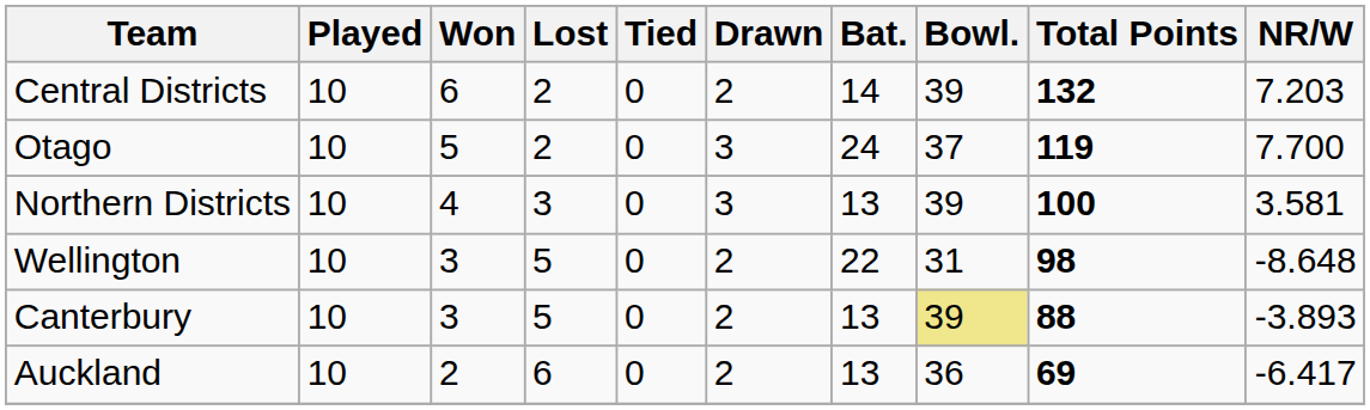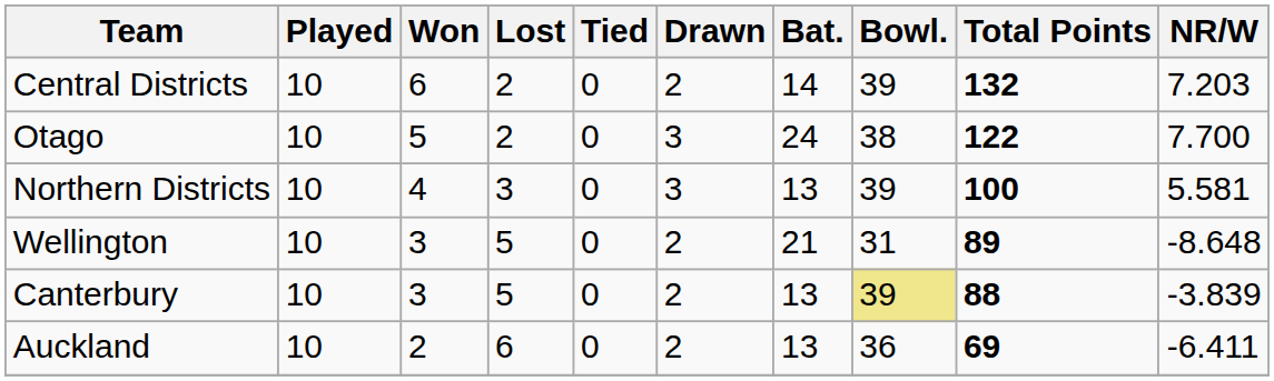 <table class="wikitable">
 <tr>
 <th><strong>Team</strong></th>
 <th>Played</th>
 <th>Won</th>
 <th>Lost</th>
 <th>Tied</th>
 <th>Drawn</th>
 <th>Bat.</th>
 <th>Bowl.</th>
 <th>Total Points</th>
 <th>NR/W</th>
 </tr>
 <tr>
 <td>Central Districts</td>
 <td>10</td>
 <td>6</td>
 <td>2</td>
 <td>0</td>
 <td>2</td>
 <td>14</td>
 <td>39</td>
 <td><strong>132</strong></td>
 <td>7.203</td>
 </tr>
 <tr>
 <td>Otago</td>
 <td>10</td>
 <td>5</td>
 <td>2</td>
 <td>0</td>
 <td>3</td>
 <td>24</td>
-<td>37</td>
-<td><strong>119</strong></td>
+<td>38</td>
+<td><strong>122</strong></td>
 <td>7.700</td>
 </tr>
 <tr>
 <td>Northern Districts</td>
 <td>10</td>
 <td>4</td>
 <td>3</td>
 <td>0</td>
 <td>3</td>
 <td>13</td>
 <td>39</td>
 <td><strong>100</strong></td>
-<td>3.581</td>
+<td>5.581</td>
 </tr>
 <tr>
 <td>Wellington</td>
 <td>10</td>
 <td>3</td>
 <td>5</td>
 <td>0</td>
 <td>2</td>
-<td>22</td>
+<td>21</td>
 <td>31</td>
-<td><strong>98</strong></td>
+<td><strong>89</strong></td>
 <td>-8.648</td>
 </tr>
 <tr>
 <td>Canterbury</td>
 <td>10</td>
 <td>3</td>
 <td>5</td>
 <td>0</td>
 <td>2</td>
 <td>13</td>
 <td style="background: khaki;">39</td>
 <td><strong>88</strong></td>
-<td>-3.893</td>
+<td>-3.839</td>
 </tr>
 <tr>
 <td>Auckland</td>
 <td>10</td>
 <td>2</td>
 <td>6</td>
 <td>0</td>
 <td>2</td>
 <td>13</td>
 <td>36</td>
 <td><strong>69</strong></td>
-<td>-6.417</td>
+<td>-6.411</td>
 </tr>
 <tr>
 </tr>
 </table>
